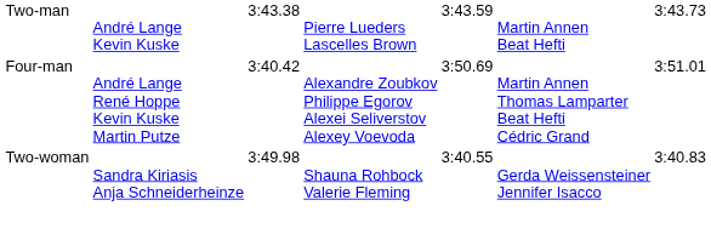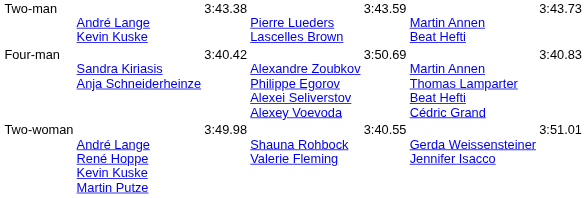 <table>
 <tr valign="top">
 <td>Two-man <br></td>
 <td><br> <a href='#'>André Lange</a><br><a href='#'>Kevin Kuske</a></td>
 <td>3:43.38</td>
 <td><br> <a href='#'>Pierre Lueders</a><br><a href='#'>Lascelles Brown</a></td>
 <td>3:43.59</td>
 <td><br> <a href='#'>Martin Annen</a><br><a href='#'>Beat Hefti</a></td>
 <td>3:43.73</td>
 </tr>
 <tr valign="top">
 <td>Four-man <br></td>
-<td><br> <a href='#'>André Lange</a><br> <a href='#'>René Hoppe</a> <br> <a href='#'>Kevin Kuske</a> <br> <a href='#'>Martin Putze</a></td>
+<td><br> <a href='#'>Sandra Kiriasis</a> <br>  <a href='#'>Anja Schneiderheinze</a></td>
 <td>3:40.42</td>
 <td><br> <a href='#'>Alexandre Zoubkov</a> <br> <a href='#'>Philippe Egorov</a> <br> <a href='#'>Alexei Seliverstov</a> <br>  <a href='#'>Alexey Voevoda</a></td>
 <td>3:50.69</td>
 <td><br> <a href='#'>Martin Annen</a> <br> <a href='#'>Thomas Lamparter</a> <br> <a href='#'>Beat Hefti</a> <br> <a href='#'>Cédric Grand</a></td>
-<td>3:51.01</td>
+<td>3:40.83</td>
 </tr>
 <tr valign="top">
 <td>Two-woman <br></td>
-<td><br> <a href='#'>Sandra Kiriasis</a> <br>  <a href='#'>Anja Schneiderheinze</a></td>
+<td><br> <a href='#'>André Lange</a><br> <a href='#'>René Hoppe</a> <br> <a href='#'>Kevin Kuske</a> <br> <a href='#'>Martin Putze</a></td>
 <td>3:49.98</td>
 <td><br> <a href='#'>Shauna Rohbock</a> <br>  <a href='#'>Valerie Fleming</a></td>
 <td>3:40.55</td>
 <td><br> <a href='#'>Gerda Weissensteiner</a> <br>  <a href='#'>Jennifer Isacco</a></td>
-<td>3:40.83</td>
+<td>3:51.01</td>
 </tr>
 </table>
